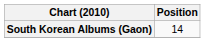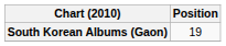 <table class="wikitable plainrowheaders" style="text-align:center">
 <tr>
 <th scope="col">Chart (2010)</th>
 <th scope="col">Position</th>
 </tr>
 <tr>
 <th scope="row">South Korean Albums (Gaon)</th>
-<td>14</td>
+<td>19</td>
 </tr>
 <tr>
 </tr>
 </table>
